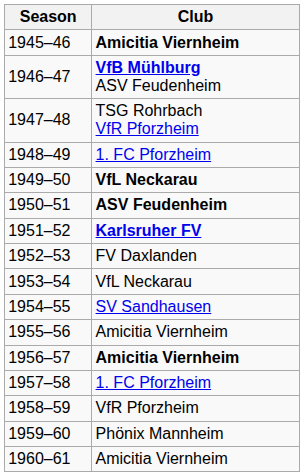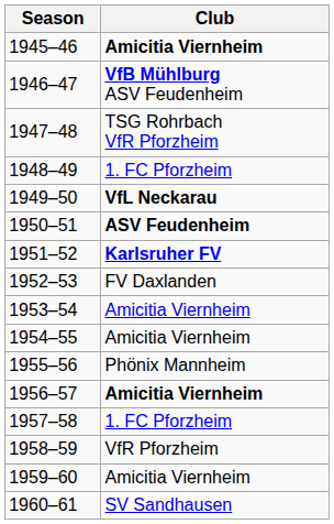 <table class="wikitable">
 <tr align="center" bgcolor="#dfdfdf">
 <th width="80">Season</th>
 <th width="200">Club</th>
 </tr>
 <tr>
 <td>1945–46</td>
 <td><strong>Amicitia Viernheim</strong></td>
 </tr>
 <tr>
 <td>1946–47</td>
 <td><strong><a href='#'>VfB Mühlburg</a></strong> <br> ASV Feudenheim</td>
 </tr>
 <tr>
 <td>1947–48</td>
 <td>TSG Rohrbach <br> <a href='#'>VfR Pforzheim</a></td>
 </tr>
 <tr>
 <td>1948–49</td>
 <td><a href='#'>1. FC Pforzheim</a></td>
 </tr>
 <tr>
 <td>1949–50</td>
 <td><strong>VfL Neckarau</strong></td>
 </tr>
 <tr>
 <td>1950–51</td>
 <td><strong>ASV Feudenheim</strong></td>
 </tr>
 <tr>
 <td>1951–52</td>
 <td><strong><a href='#'>Karlsruher FV</a></strong></td>
 </tr>
 <tr>
 <td>1952–53</td>
 <td>FV Daxlanden</td>
 </tr>
 <tr>
 <td>1953–54</td>
-<td>VfL Neckarau</td>
+<td><a href='#'>Amicitia Viernheim</a></td>
 </tr>
 <tr>
 <td>1954–55</td>
-<td><a href='#'>SV Sandhausen</a></td>
+<td>Amicitia Viernheim</td>
 </tr>
 <tr>
 <td>1955–56</td>
-<td>Amicitia Viernheim</td>
+<td>Phönix Mannheim</td>
 </tr>
 <tr>
 <td>1956–57</td>
 <td><strong>Amicitia Viernheim</strong></td>
 </tr>
 <tr>
 <td>1957–58</td>
 <td><a href='#'>1. FC Pforzheim</a></td>
 </tr>
 <tr>
 <td>1958–59</td>
 <td>VfR Pforzheim</td>
 </tr>
 <tr>
 <td>1959–60</td>
-<td>Phönix Mannheim</td>
+<td>Amicitia Viernheim</td>
 </tr>
 <tr>
 <td>1960–61</td>
-<td>Amicitia Viernheim</td>
+<td><a href='#'>SV Sandhausen</a></td>
 </tr>
 </table>
